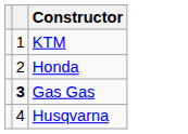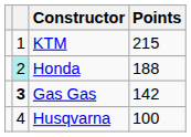 <table class="wikitable" style="font-size: 85%;">
 <tr>
 <th></th>
 <th></th>
 <th>Constructor</th>
+<th>Points</th>
 </tr>
 <tr>
 <td></td>
 <td align=center>1</td>
 <td> <a href='#'>KTM</a></td>
+<td align=left>215</td>
 </tr>
 <tr>
 <td></td>
-<td align=center>2</td>
+<td align=center style="background: paleturquoise;">2</td>
 <td> <a href='#'>Honda</a></td>
+<td align=left>188</td>
 </tr>
 <tr>
 <td></td>
 <td align=center><strong>3</strong></td>
 <td> <a href='#'>Gas Gas</a></td>
+<td align=left>142</td>
 </tr>
 <tr>
 <td></td>
 <td align=center>4</td>
 <td> <a href='#'>Husqvarna</a></td>
+<td align=left>100</td>
 </tr>
 </table>
